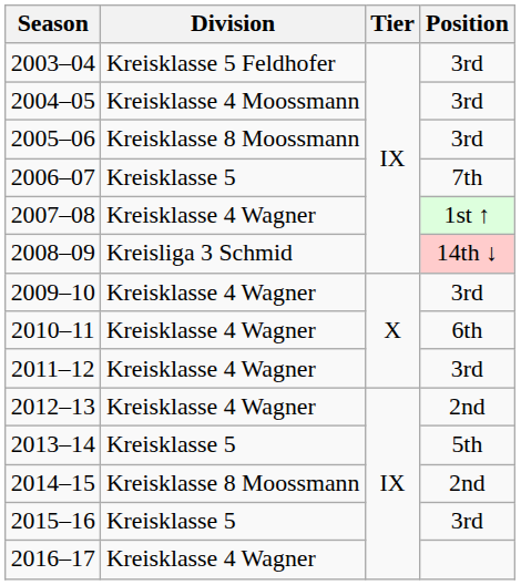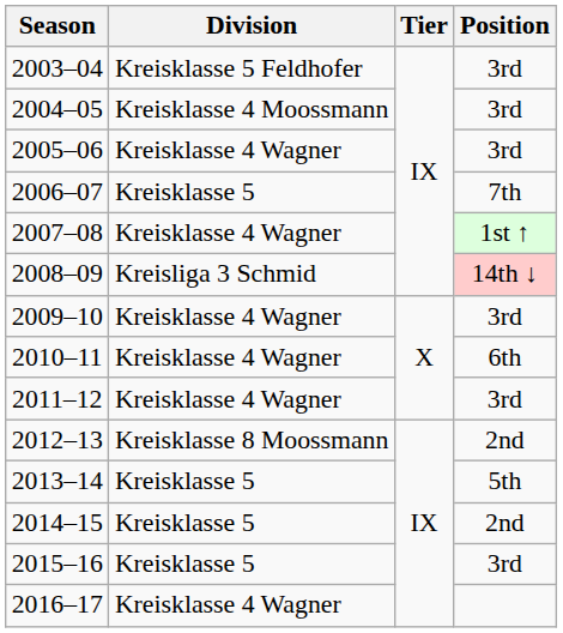 <table class="wikitable">
 <tr>
 <th>Season</th>
 <th>Division</th>
 <th>Tier</th>
 <th>Position</th>
 </tr>
 <tr align="center">
 <td>2003–04</td>
 <td align="left">Kreisklasse 5 Feldhofer</td>
 <td rowspan=6>IX</td>
 <td>3rd</td>
 </tr>
 <tr align="center">
 <td>2004–05</td>
 <td align="left">Kreisklasse 4 Moossmann</td>
 <td>3rd</td>
 </tr>
 <tr align="center">
 <td>2005–06</td>
-<td align="left">Kreisklasse 8 Moossmann</td>
+<td align="left">Kreisklasse 4 Wagner</td>
 <td>3rd</td>
 </tr>
 <tr align="center">
 <td>2006–07</td>
 <td align="left">Kreisklasse 5</td>
 <td>7th</td>
 </tr>
 <tr align="center">
 <td>2007–08</td>
 <td align="left">Kreisklasse 4 Wagner</td>
 <td style="background:#ddffdd">1st ↑</td>
 </tr>
 <tr align="center">
 <td>2008–09</td>
 <td align="left">Kreisliga 3 Schmid</td>
 <td style="background:#ffcccc">14th ↓</td>
 </tr>
 <tr align="center">
 <td>2009–10</td>
 <td align="left">Kreisklasse 4 Wagner</td>
 <td rowspan=3>X</td>
 <td>3rd</td>
 </tr>
 <tr align="center">
 <td>2010–11</td>
 <td align="left">Kreisklasse 4 Wagner</td>
 <td>6th</td>
 </tr>
 <tr align="center">
 <td>2011–12</td>
 <td align="left">Kreisklasse 4 Wagner</td>
 <td>3rd</td>
 </tr>
 <tr align="center">
 <td>2012–13</td>
-<td align="left">Kreisklasse 4 Wagner</td>
+<td align="left">Kreisklasse 8 Moossmann</td>
 <td rowspan=5>IX</td>
 <td>2nd</td>
 </tr>
 <tr align="center">
 <td>2013–14</td>
 <td align="left">Kreisklasse 5</td>
 <td>5th</td>
 </tr>
 <tr align="center">
 <td>2014–15</td>
-<td align="left">Kreisklasse 8 Moossmann</td>
+<td align="left">Kreisklasse 5</td>
 <td>2nd</td>
 </tr>
 <tr align="center">
 <td>2015–16</td>
 <td align="left">Kreisklasse 5</td>
 <td>3rd</td>
 </tr>
 <tr align="center">
 <td>2016–17</td>
 <td align="left">Kreisklasse 4 Wagner</td>
 <td></td>
 </tr>
 </table>
